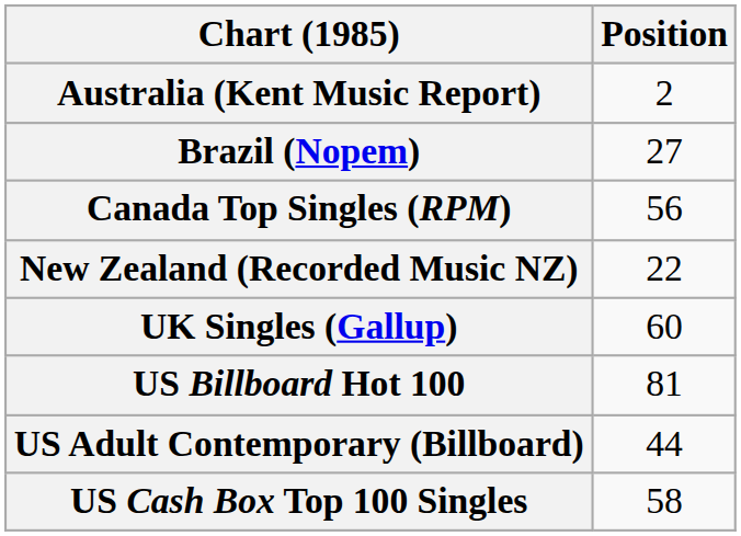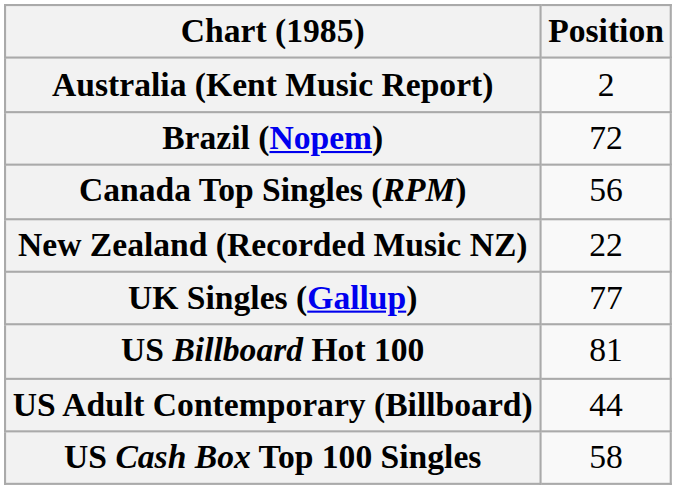 <table class="wikitable sortable plainrowheaders" style="text-align:center">
 <tr>
 <th>Chart (1985)</th>
 <th>Position</th>
 </tr>
 <tr>
 <th scope="row">Australia (Kent Music Report)<br></th>
 <td>2</td>
 </tr>
 <tr>
 <th scope="row">Brazil (<a href='#'>Nopem</a>)</th>
-<td>27</td>
+<td>72</td>
 </tr>
 <tr>
 <th scope="row">Canada Top Singles (<em>RPM</em>)</th>
 <td>56</td>
 </tr>
 <tr>
 <th scope="row">New Zealand (Recorded Music NZ)</th>
 <td>22</td>
 </tr>
 <tr>
 <th scope="row">UK Singles (<a href='#'>Gallup</a>)</th>
-<td>60</td>
+<td>77</td>
 </tr>
 <tr>
 <th scope="row">US <em>Billboard</em> Hot 100</th>
 <td>81</td>
 </tr>
 <tr>
 <th scope="row">US Adult Contemporary (Billboard)</th>
 <td>44</td>
 </tr>
 <tr>
 <th scope="row">US <em>Cash Box</em> Top 100 Singles</th>
 <td>58</td>
 </tr>
 </table>
